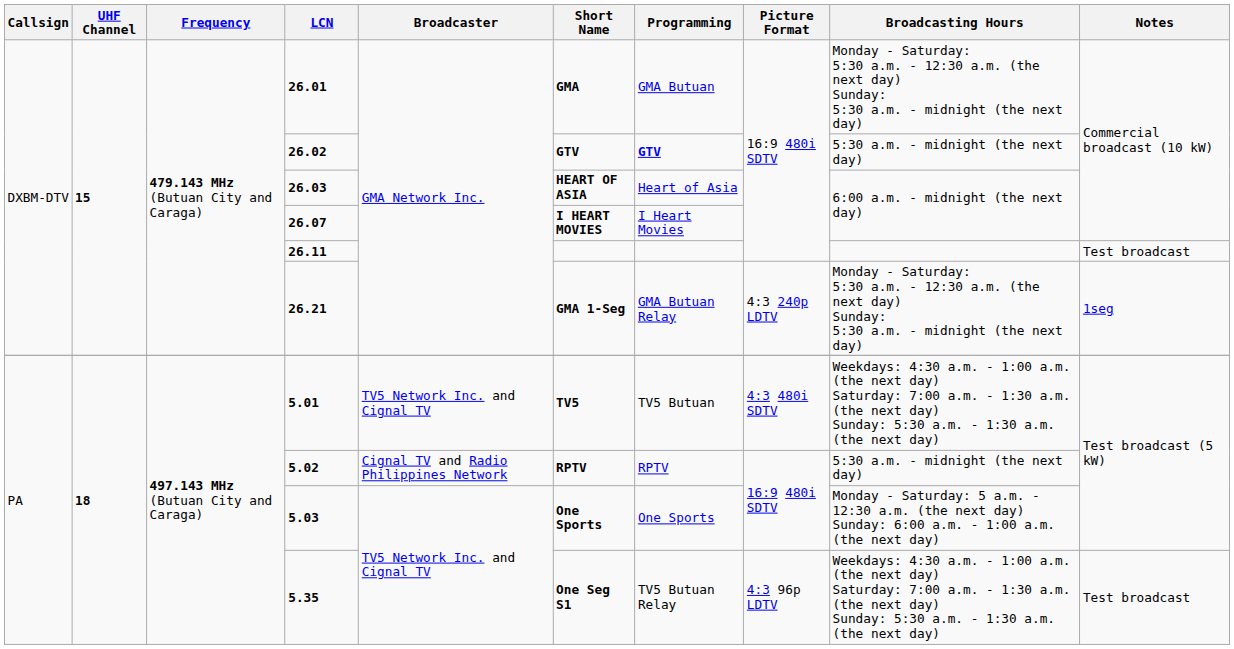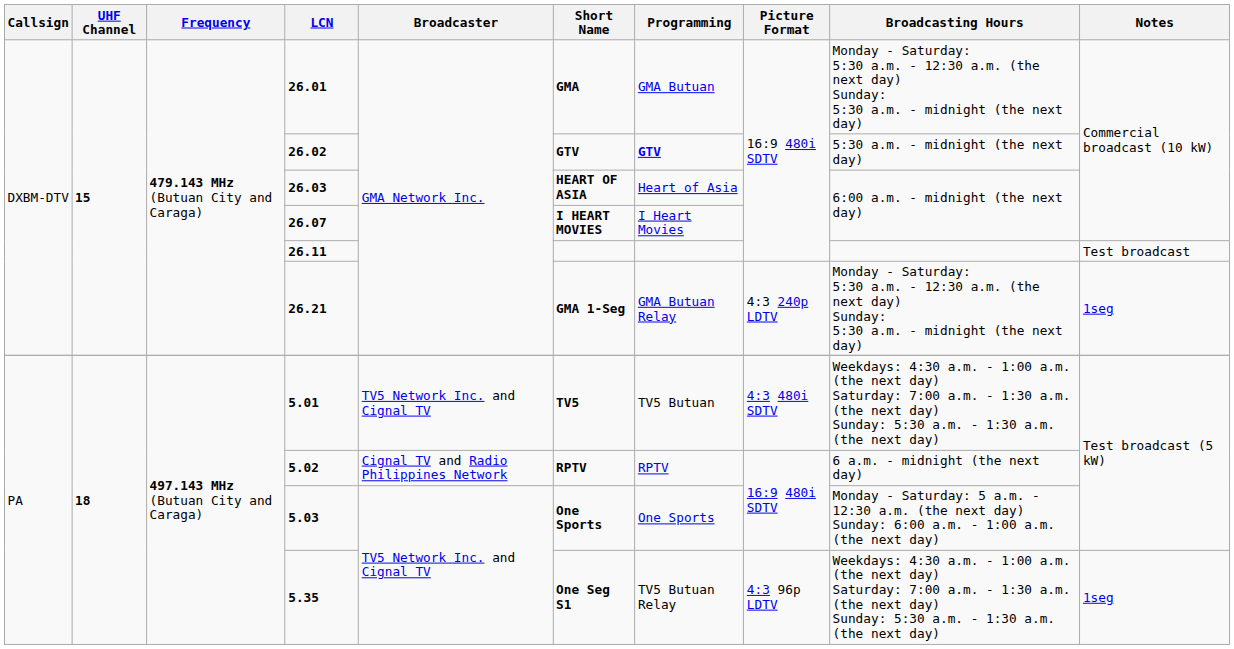 <table class="wikitable sortable">
 <tr>
 <th>Callsign</th>
 <th class="unsortable"><a href='#'>UHF</a> Channel</th>
 <th class="unsortable"><a href='#'>Frequency</a></th>
 <th width="6%"><a href='#'>LCN</a></th>
 <th>Broadcaster</th>
 <th>Short Name</th>
 <th class="unsortable">Programming</th>
 <th class="unsortable">Picture Format</th>
 <th>Broadcasting Hours</th>
 <th>Notes</th>
 </tr>
 <tr>
 <td rowspan="6">DXBM-DTV</td>
 <td rowspan="6"><strong>15</strong></td>
 <td rowspan="6"><strong>479.143 MHz</strong><br>(Butuan City and Caraga)</td>
 <td><strong>26.01</strong></td>
 <td rowspan="6"><a href='#'>GMA Network Inc.</a></td>
 <td><strong>GMA</strong></td>
 <td><a href='#'>GMA Butuan</a></td>
 <td rowspan="5">16:9 <a href='#'>480i</a> <a href='#'>SDTV</a></td>
 <td>Monday - Saturday: <br> 5:30 a.m. - 12:30 a.m. (the next day) <br> Sunday: <br> 5:30 a.m. - midnight (the next day)</td>
 <td rowspan="4">Commercial broadcast (10 kW)</td>
 </tr>
 <tr>
 <td><strong>26.02</strong></td>
 <td><strong>GTV</strong></td>
 <td><strong><a href='#'>GTV</a></strong></td>
 <td rowspan="1">5:30 a.m. - midnight (the next day)</td>
 </tr>
 <tr>
 <td><strong>26.03</strong></td>
 <td><strong>HEART OF ASIA</strong></td>
 <td><a href='#'>Heart of Asia</a></td>
 <td rowspan="2">6:00 a.m. - midnight (the next day)</td>
 </tr>
 <tr>
 <td><strong>26.07</strong></td>
 <td><strong>I HEART MOVIES</strong></td>
 <td><a href='#'>I Heart Movies</a></td>
 </tr>
 <tr>
 <td><strong>26.11</strong></td>
 <td></td>
 <td></td>
 <td></td>
 <td rowspan="1">Test broadcast</td>
 </tr>
 <tr>
 <td><strong>26.21</strong></td>
 <td><strong>GMA 1-Seg</strong></td>
 <td><a href='#'>GMA Butuan Relay</a></td>
 <td>4:3 <a href='#'>240p</a> <a href='#'>LDTV</a></td>
 <td>Monday - Saturday: <br> 5:30 a.m. - 12:30 a.m. (the next day) <br> Sunday: <br> 5:30 a.m. - midnight (the next day)</td>
 <td><a href='#'>1seg</a></td>
 </tr>
 <tr>
 </tr>
 <tr>
 <td rowspan="4">PA</td>
 <td rowspan="4"><strong>18</strong></td>
 <td rowspan="4"><strong>497.143 MHz</strong><br>(Butuan City and Caraga)</td>
 <td><strong>5.01</strong></td>
 <td rowspan="1"><a href='#'>TV5 Network Inc.</a> and <a href='#'>Cignal TV</a></td>
 <td><strong>TV5</strong></td>
 <td>TV5 Butuan</td>
 <td><a href='#'>4:3</a> <a href='#'>480i</a> <a href='#'>SDTV</a></td>
 <td>Weekdays:  4:30 a.m. - 1:00 a.m. (the next day) <br> Saturday: 7:00 a.m. - 1:30 a.m. (the next day) <br> Sunday: 5:30 a.m. - 1:30 a.m. (the next day)</td>
 <td rowspan="3">Test broadcast (5 kW)</td>
 </tr>
 <tr>
 <td><strong>5.02</strong></td>
 <td><a href='#'>Cignal TV</a> and <a href='#'>Radio Philippines Network</a></td>
 <td><strong>RPTV</strong></td>
 <td><a href='#'>RPTV</a></td>
 <td rowspan="2"><a href='#'>16:9</a> <a href='#'>480i</a> <a href='#'>SDTV</a></td>
-<td rowspan="1">5:30 a.m. - midnight (the next day)</td>
+<td>6 a.m. - midnight (the next day)</td>
 </tr>
 <tr>
 <td><strong>5.03</strong></td>
 <td rowspan="2"><a href='#'>TV5 Network Inc.</a> and <a href='#'>Cignal TV</a></td>
 <td><strong>One Sports</strong></td>
 <td><a href='#'>One Sports</a></td>
 <td>Monday - Saturday: 5 a.m. - 12:30 a.m. (the next day) <br> Sunday: 6:00 a.m. - 1:00 a.m. (the next day)</td>
 </tr>
 <tr>
 <td><strong>5.35</strong></td>
 <td><strong>One Seg S1</strong></td>
 <td>TV5 Butuan Relay</td>
 <td><a href='#'>4:3</a> 96p <a href='#'>LDTV</a></td>
 <td>Weekdays:  4:30 a.m. - 1:00 a.m. (the next day) <br> Saturday: 7:00 a.m. - 1:30 a.m. (the next day) <br> Sunday: 5:30 a.m. - 1:30 a.m. (the next day)</td>
-<td rowspan="1">Test broadcast</td>
+<td><a href='#'>1seg</a></td>
 </tr>
 </table>
